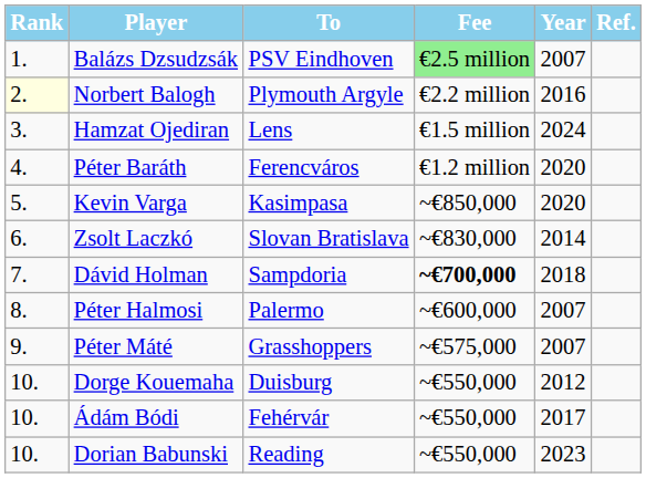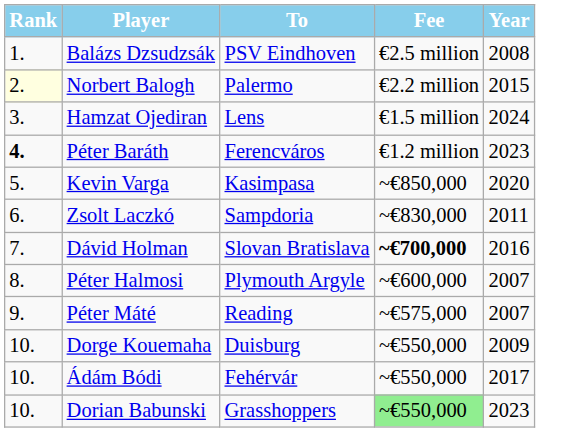 <table border="0" class="wikitable">
 <tr>
 <th style="color:#FFFFFF; background:#87CEEB;">Rank</th>
 <th style="color:#FFFFFF; background:#87CEEB;">Player</th>
 <th style="color:#FFFFFF; background:#87CEEB;">To</th>
 <th style="color:#FFFFFF; background:#87CEEB;">Fee</th>
 <th style="color:#FFFFFF; background:#87CEEB;">Year</th>
-<th style="color:#FFFFFF; background:#87CEEB;">Ref.</th>
 </tr>
 <tr>
 <td>1.</td>
 <td> <a href='#'>Balázs Dzsudzsák</a></td>
 <td> <a href='#'>PSV Eindhoven</a></td>
-<td style="background: lightgreen;">€2.5 million</td>
-<td>2007</td>
-<td></td>
+<td>€2.5 million</td>
+<td>2008</td>
 </tr>
 <tr>
 <td style="background: lightyellow;">2.</td>
 <td> <a href='#'>Norbert Balogh</a></td>
-<td> <a href='#'>Plymouth Argyle</a></td>
+<td> <a href='#'>Palermo</a></td>
 <td>€2.2 million</td>
-<td>2016</td>
-<td></td>
+<td>2015</td>
 </tr>
 <tr>
 <td>3.</td>
 <td> <a href='#'>Hamzat Ojediran</a></td>
 <td> <a href='#'>Lens</a></td>
 <td>€1.5 million</td>
 <td>2024</td>
-<td></td>
 </tr>
 <tr>
-<td>4.</td>
+<td><strong>4.</strong></td>
 <td> <a href='#'>Péter Baráth</a></td>
 <td> <a href='#'>Ferencváros</a></td>
 <td>€1.2 million</td>
-<td>2020</td>
-<td></td>
+<td>2023</td>
 </tr>
 <tr>
 <td>5.</td>
 <td> <a href='#'>Kevin Varga</a></td>
 <td> <a href='#'>Kasimpasa</a></td>
 <td>~€850,000</td>
 <td>2020</td>
-<td></td>
 </tr>
 <tr>
 <td>6.</td>
 <td> <a href='#'>Zsolt Laczkó</a></td>
-<td> <a href='#'>Slovan Bratislava</a></td>
+<td> <a href='#'>Sampdoria</a></td>
 <td>~€830,000</td>
-<td>2014</td>
-<td></td>
+<td>2011</td>
 </tr>
 <tr>
 <td>7.</td>
 <td> <a href='#'>Dávid Holman</a></td>
-<td> <a href='#'>Sampdoria</a></td>
+<td> <a href='#'>Slovan Bratislava</a></td>
 <td><strong>~€700,000</strong></td>
-<td>2018</td>
-<td></td>
+<td>2016</td>
 </tr>
 <tr>
 <td>8.</td>
 <td> <a href='#'>Péter Halmosi</a></td>
-<td> <a href='#'>Palermo</a></td>
+<td> <a href='#'>Plymouth Argyle</a></td>
 <td>~€600,000</td>
 <td>2007</td>
-<td></td>
 </tr>
 <tr>
 <td>9.</td>
 <td> <a href='#'>Péter Máté</a></td>
-<td> <a href='#'>Grasshoppers</a></td>
+<td> <a href='#'>Reading</a></td>
 <td>~€575,000</td>
 <td>2007</td>
-<td></td>
 </tr>
 <tr>
 <td>10.</td>
 <td> <a href='#'>Dorge Kouemaha</a></td>
 <td> <a href='#'>Duisburg</a></td>
 <td>~€550,000</td>
-<td>2012</td>
-<td></td>
+<td>2009</td>
 </tr>
 <tr>
 <td>10.</td>
 <td> <a href='#'>Ádám Bódi</a></td>
 <td> <a href='#'>Fehérvár</a></td>
 <td>~€550,000</td>
 <td>2017</td>
-<td></td>
 </tr>
 <tr>
 <td>10.</td>
 <td> <a href='#'>Dorian Babunski</a></td>
-<td> <a href='#'>Reading</a></td>
-<td>~€550,000</td>
+<td> <a href='#'>Grasshoppers</a></td>
+<td style="background: lightgreen;">~€550,000</td>
 <td>2023</td>
-<td></td>
 </tr>
 </table>
